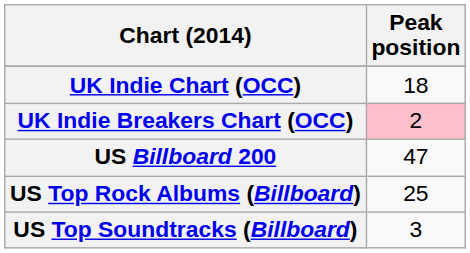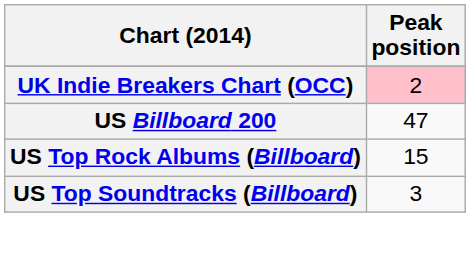 <table class="wikitable sortable plainrowheaders">
 <tr>
 <th scope="col">Chart (2014)</th>
 <th scope="col">Peak<br>position</th>
 </tr>
 <tr>
 </tr>
 <tr>
 </tr>
 <tr>
 </tr>
 <tr>
 </tr>
 <tr>
 </tr>
 <tr>
-<th scope="row"><a href='#'>UK Indie Chart</a> (<a href='#'>OCC</a>)</th>
-<td align="center">18</td>
-</tr>
-<tr>
 <th scope="row"><a href='#'>UK Indie Breakers Chart</a> (<a href='#'>OCC</a>)</th>
 <td align="center" style="background: pink;">2</td>
 </tr>
 <tr>
 <th scope="row">US <a href='#'><em>Billboard</em> 200</a></th>
 <td align="center">47</td>
 </tr>
 <tr>
 <th scope="row">US <a href='#'>Top Rock Albums</a> (<em><a href='#'>Billboard</a></em>)</th>
-<td align="center">25</td>
+<td align="center">15</td>
 </tr>
 <tr>
 <th scope="row">US <a href='#'>Top Soundtracks</a> (<em><a href='#'>Billboard</a></em>)</th>
 <td align="center">3</td>
 </tr>
 </table>
